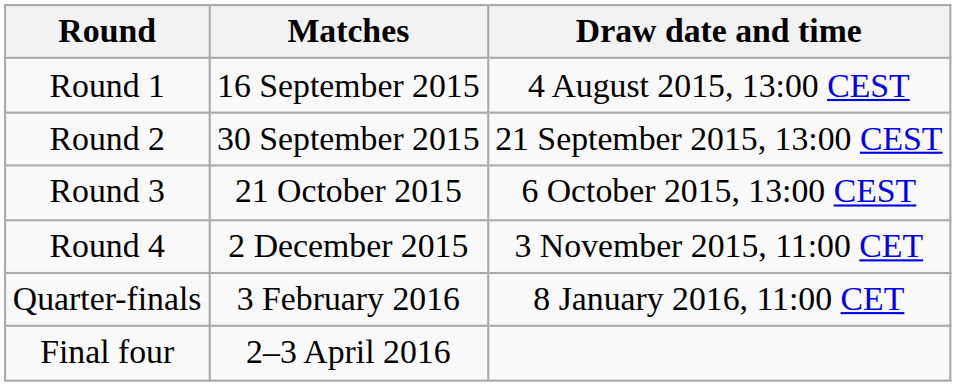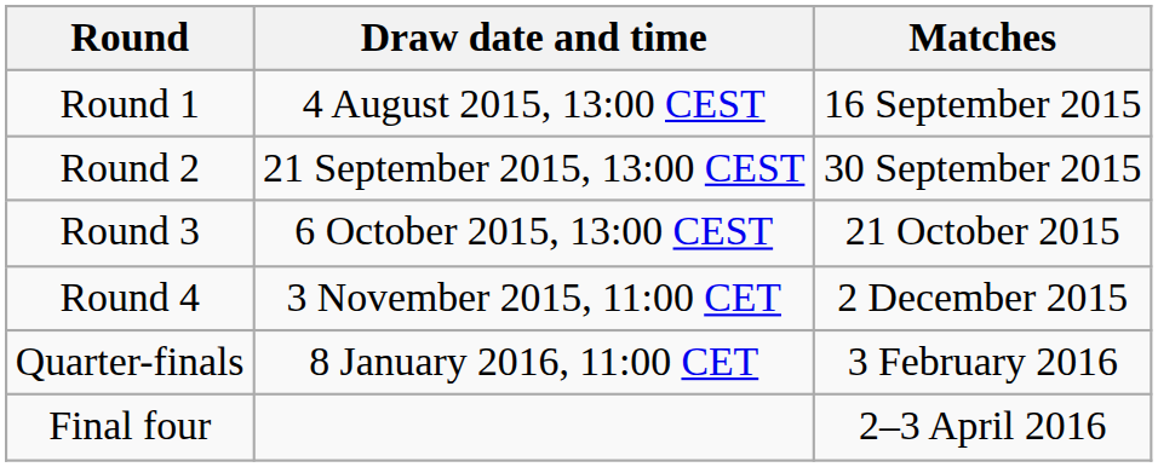 <table class="wikitable" style="text-align:center">
 <tr>
 <th>Round</th>
+<th>Draw date and time</th>
 <th>Matches</th>
-<th>Draw date and time</th>
 </tr>
 <tr>
 <td>Round 1</td>
+<td>4 August 2015, 13:00 <a href='#'>CEST</a></td>
 <td>16 September 2015</td>
-<td>4 August 2015, 13:00 <a href='#'>CEST</a></td>
 </tr>
 <tr>
 <td>Round 2</td>
+<td>21 September 2015, 13:00 <a href='#'>CEST</a></td>
 <td>30 September 2015</td>
-<td>21 September 2015, 13:00 <a href='#'>CEST</a></td>
 </tr>
 <tr>
 <td>Round 3</td>
+<td>6 October 2015, 13:00 <a href='#'>CEST</a></td>
 <td>21 October 2015</td>
-<td>6 October 2015, 13:00 <a href='#'>CEST</a></td>
 </tr>
 <tr>
 <td>Round 4</td>
+<td>3 November 2015, 11:00 <a href='#'>CET</a></td>
 <td>2 December 2015</td>
-<td>3 November 2015, 11:00 <a href='#'>CET</a></td>
 </tr>
 <tr>
 <td>Quarter-finals</td>
+<td>8 January 2016, 11:00 <a href='#'>CET</a></td>
 <td>3 February 2016</td>
-<td>8 January 2016, 11:00 <a href='#'>CET</a></td>
 </tr>
 <tr>
 <td>Final four</td>
+<td></td>
 <td>2–3 April 2016</td>
-<td></td>
 </tr>
 </table>
